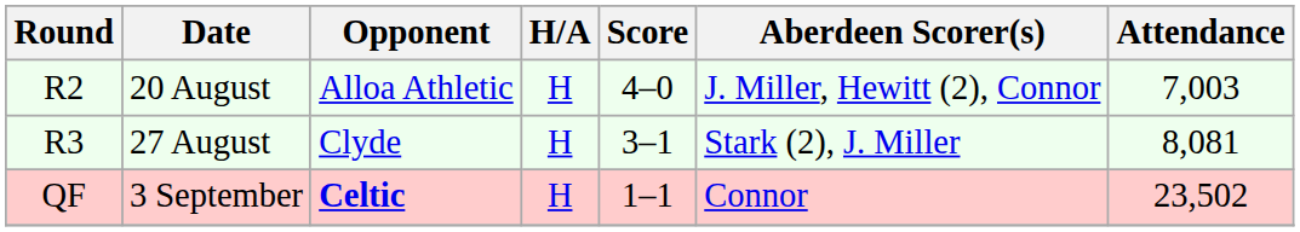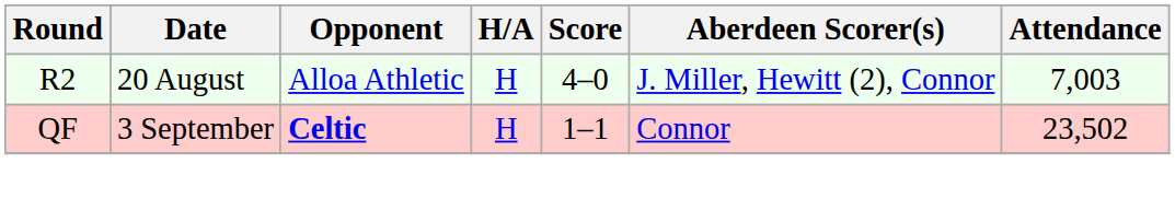 <table class="wikitable" style="text-align:center">
 <tr>
 <th>Round</th>
 <th>Date</th>
 <th>Opponent</th>
 <th>H/A</th>
 <th>Score</th>
 <th>Aberdeen Scorer(s)</th>
 <th>Attendance</th>
 </tr>
 <tr bgcolor=#EEFFEE>
 <td>R2</td>
 <td align=left>20 August</td>
 <td align=left><a href='#'>Alloa Athletic</a></td>
 <td><a href='#'>H</a></td>
 <td>4–0</td>
 <td align=left><a href='#'>J. Miller</a>, <a href='#'>Hewitt</a> (2), <a href='#'>Connor</a></td>
 <td>7,003</td>
 </tr>
-<tr bgcolor=#EEFFEE>
-<td>R3</td>
-<td align=left>27 August</td>
-<td align=left><a href='#'>Clyde</a></td>
-<td><a href='#'>H</a></td>
-<td>3–1</td>
-<td align=left><a href='#'>Stark</a> (2), <a href='#'>J. Miller</a></td>
-<td>8,081</td>
-</tr>
 <tr bgcolor=#FFCCCC>
 <td>QF</td>
 <td align=left>3 September</td>
 <td align=left><strong><a href='#'>Celtic</a></strong></td>
 <td><a href='#'>H</a></td>
 <td>1–1</td>
 <td align=left><a href='#'>Connor</a></td>
 <td>23,502</td>
 </tr>
 <tr>
 </tr>
 </table>
